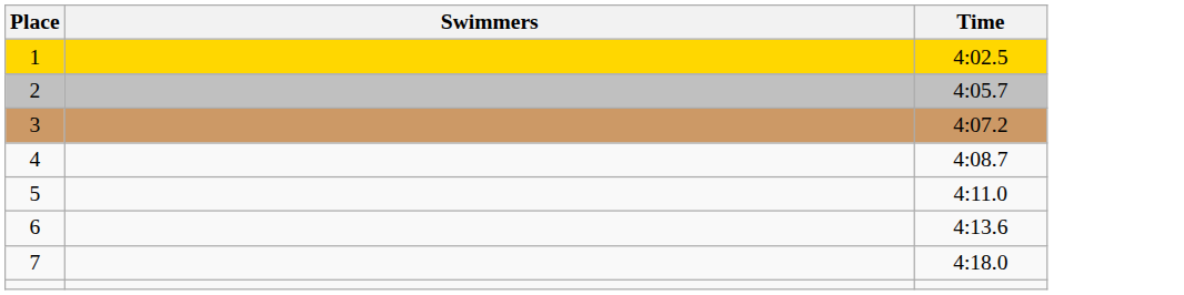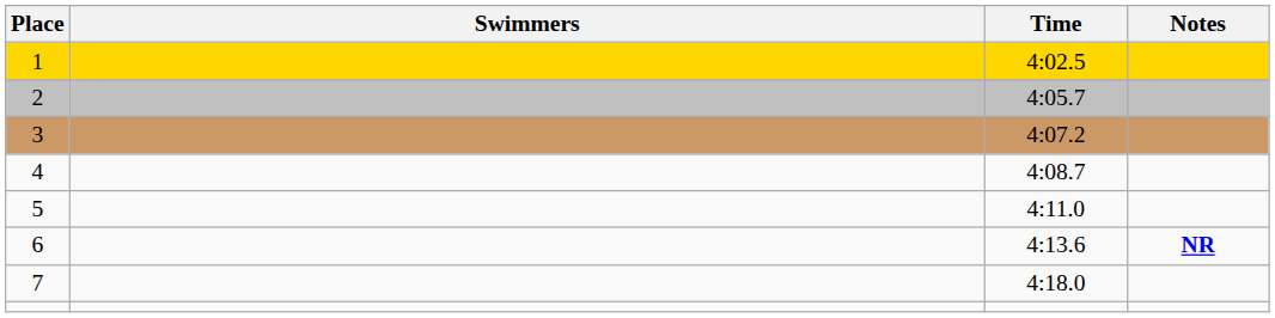 <table class=wikitable style="text-align:center">
 <tr>
 <th>Place</th>
 <th width=620>Swimmers</th>
 <th width=90>Time</th>
+<th width=90>Notes</th>
 </tr>
 <tr bgcolor=gold>
 <td>1</td>
 <td align=left></td>
 <td>4:02.5</td>
+<td></td>
 </tr>
 <tr bgcolor=silver>
 <td>2</td>
 <td align=left></td>
 <td>4:05.7</td>
+<td></td>
 </tr>
 <tr bgcolor=#cc9966>
 <td>3</td>
 <td align=left></td>
 <td>4:07.2</td>
+<td></td>
 </tr>
 <tr>
 <td>4</td>
 <td align=left></td>
 <td>4:08.7</td>
+<td></td>
 </tr>
 <tr>
 <td>5</td>
 <td align=left></td>
 <td>4:11.0</td>
+<td></td>
 </tr>
 <tr>
 <td>6</td>
 <td align=left></td>
 <td>4:13.6</td>
+<td><strong><a href='#'>NR</a></strong></td>
 </tr>
 <tr>
 <td>7</td>
 <td align=left></td>
 <td>4:18.0</td>
+<td></td>
 </tr>
 <tr>
 <td></td>
 <td align=left></td>
 <td></td>
+<td></td>
 </tr>
 </table>
